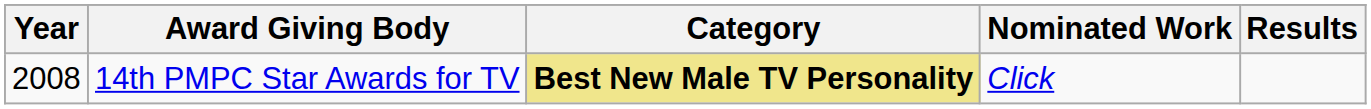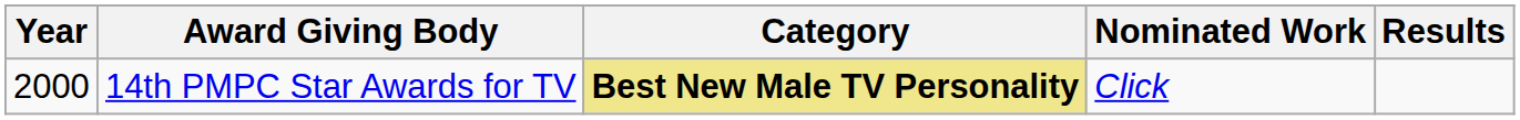 <table class="wikitable sortable">
 <tr>
 <th>Year</th>
 <th>Award Giving Body</th>
 <th>Category</th>
 <th>Nominated Work</th>
 <th>Results</th>
 </tr>
 <tr>
-<td>2008</td>
+<td>2000</td>
 <td><a href='#'>14th PMPC Star Awards for TV</a></td>
 <td style="background: khaki;"><strong>Best New Male TV Personality</strong></td>
 <td><em><a href='#'>Click</a></em></td>
 <td></td>
 </tr>
 </table>
